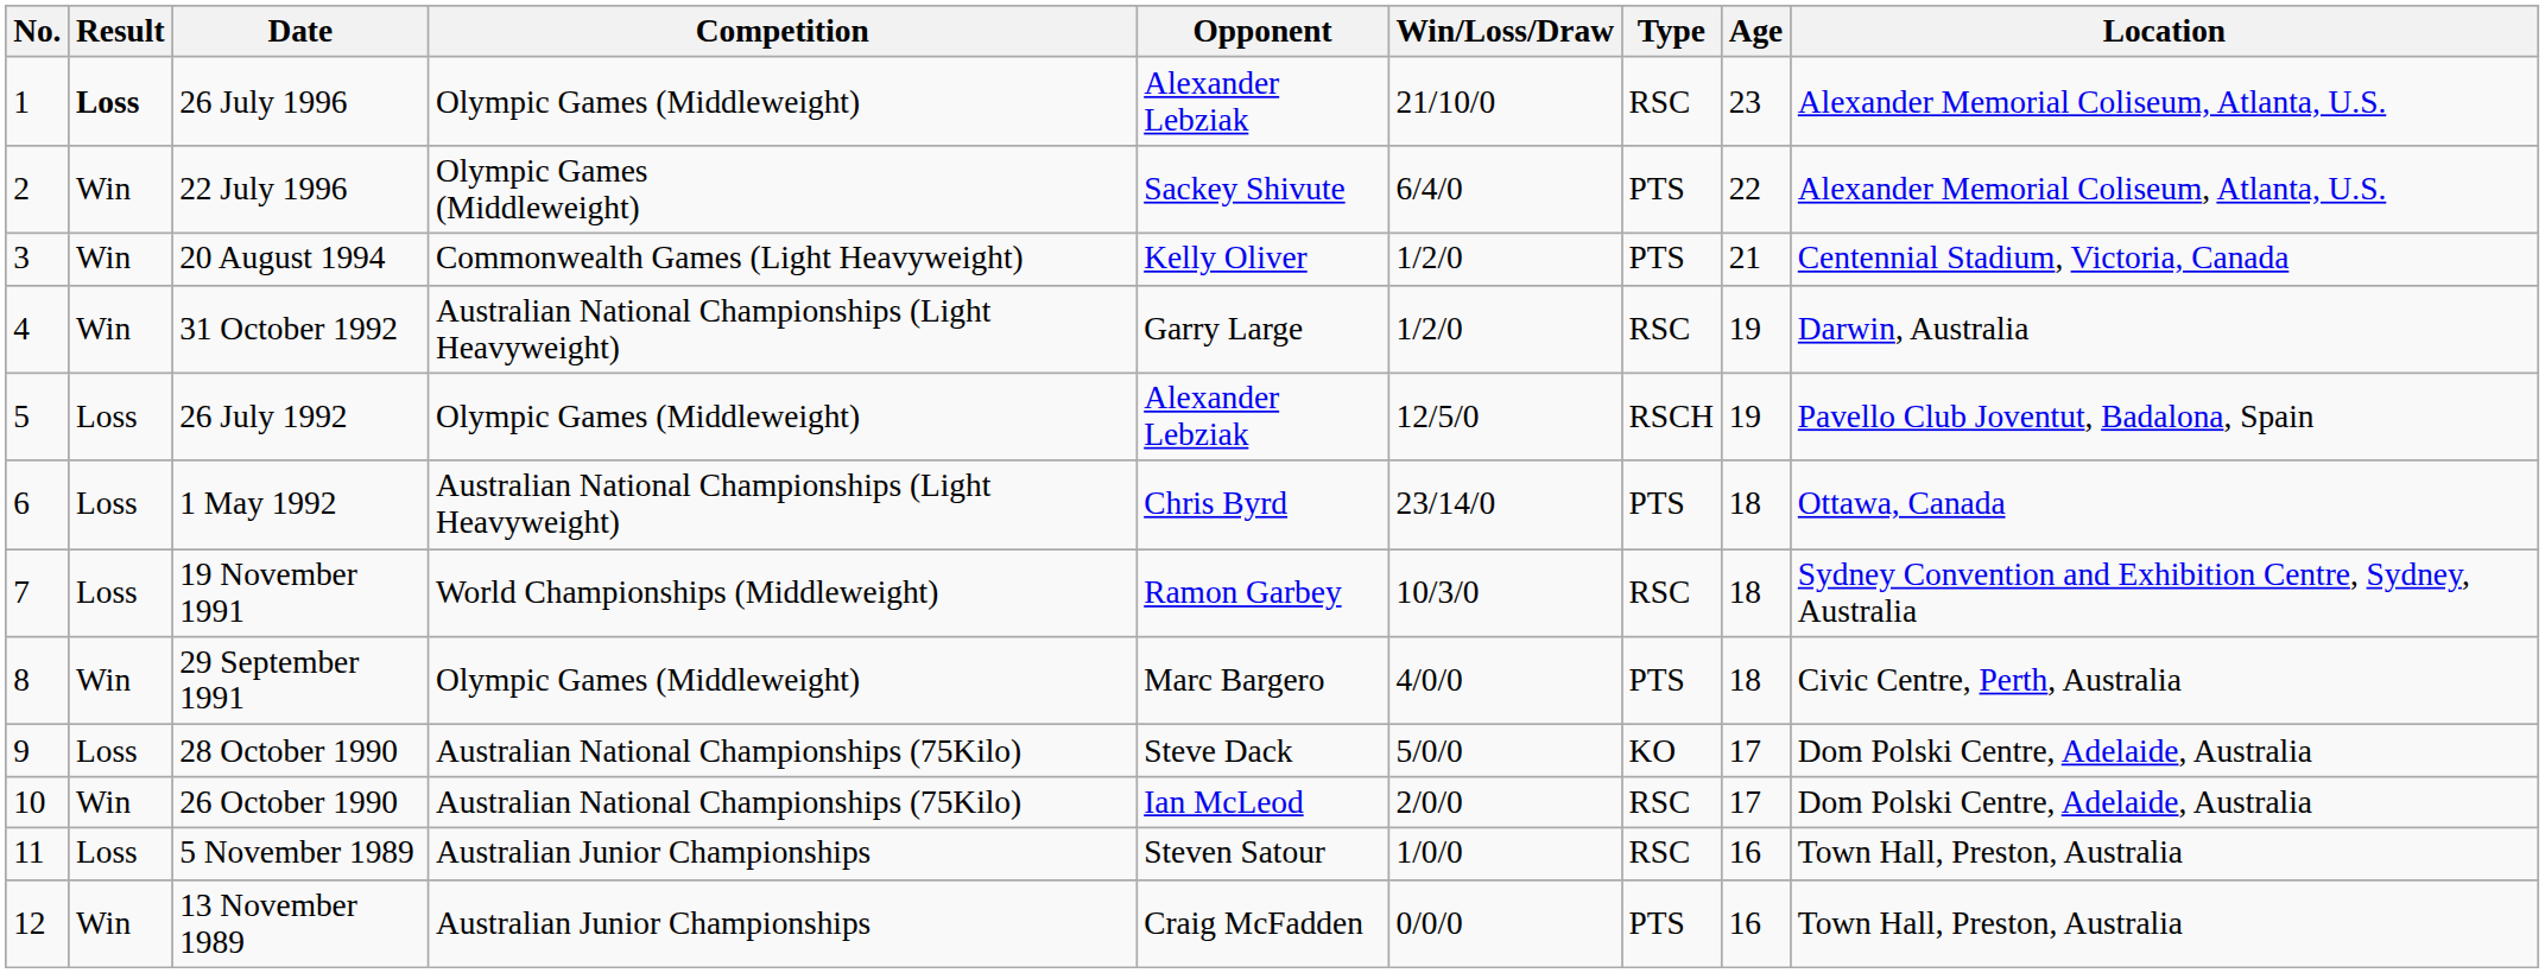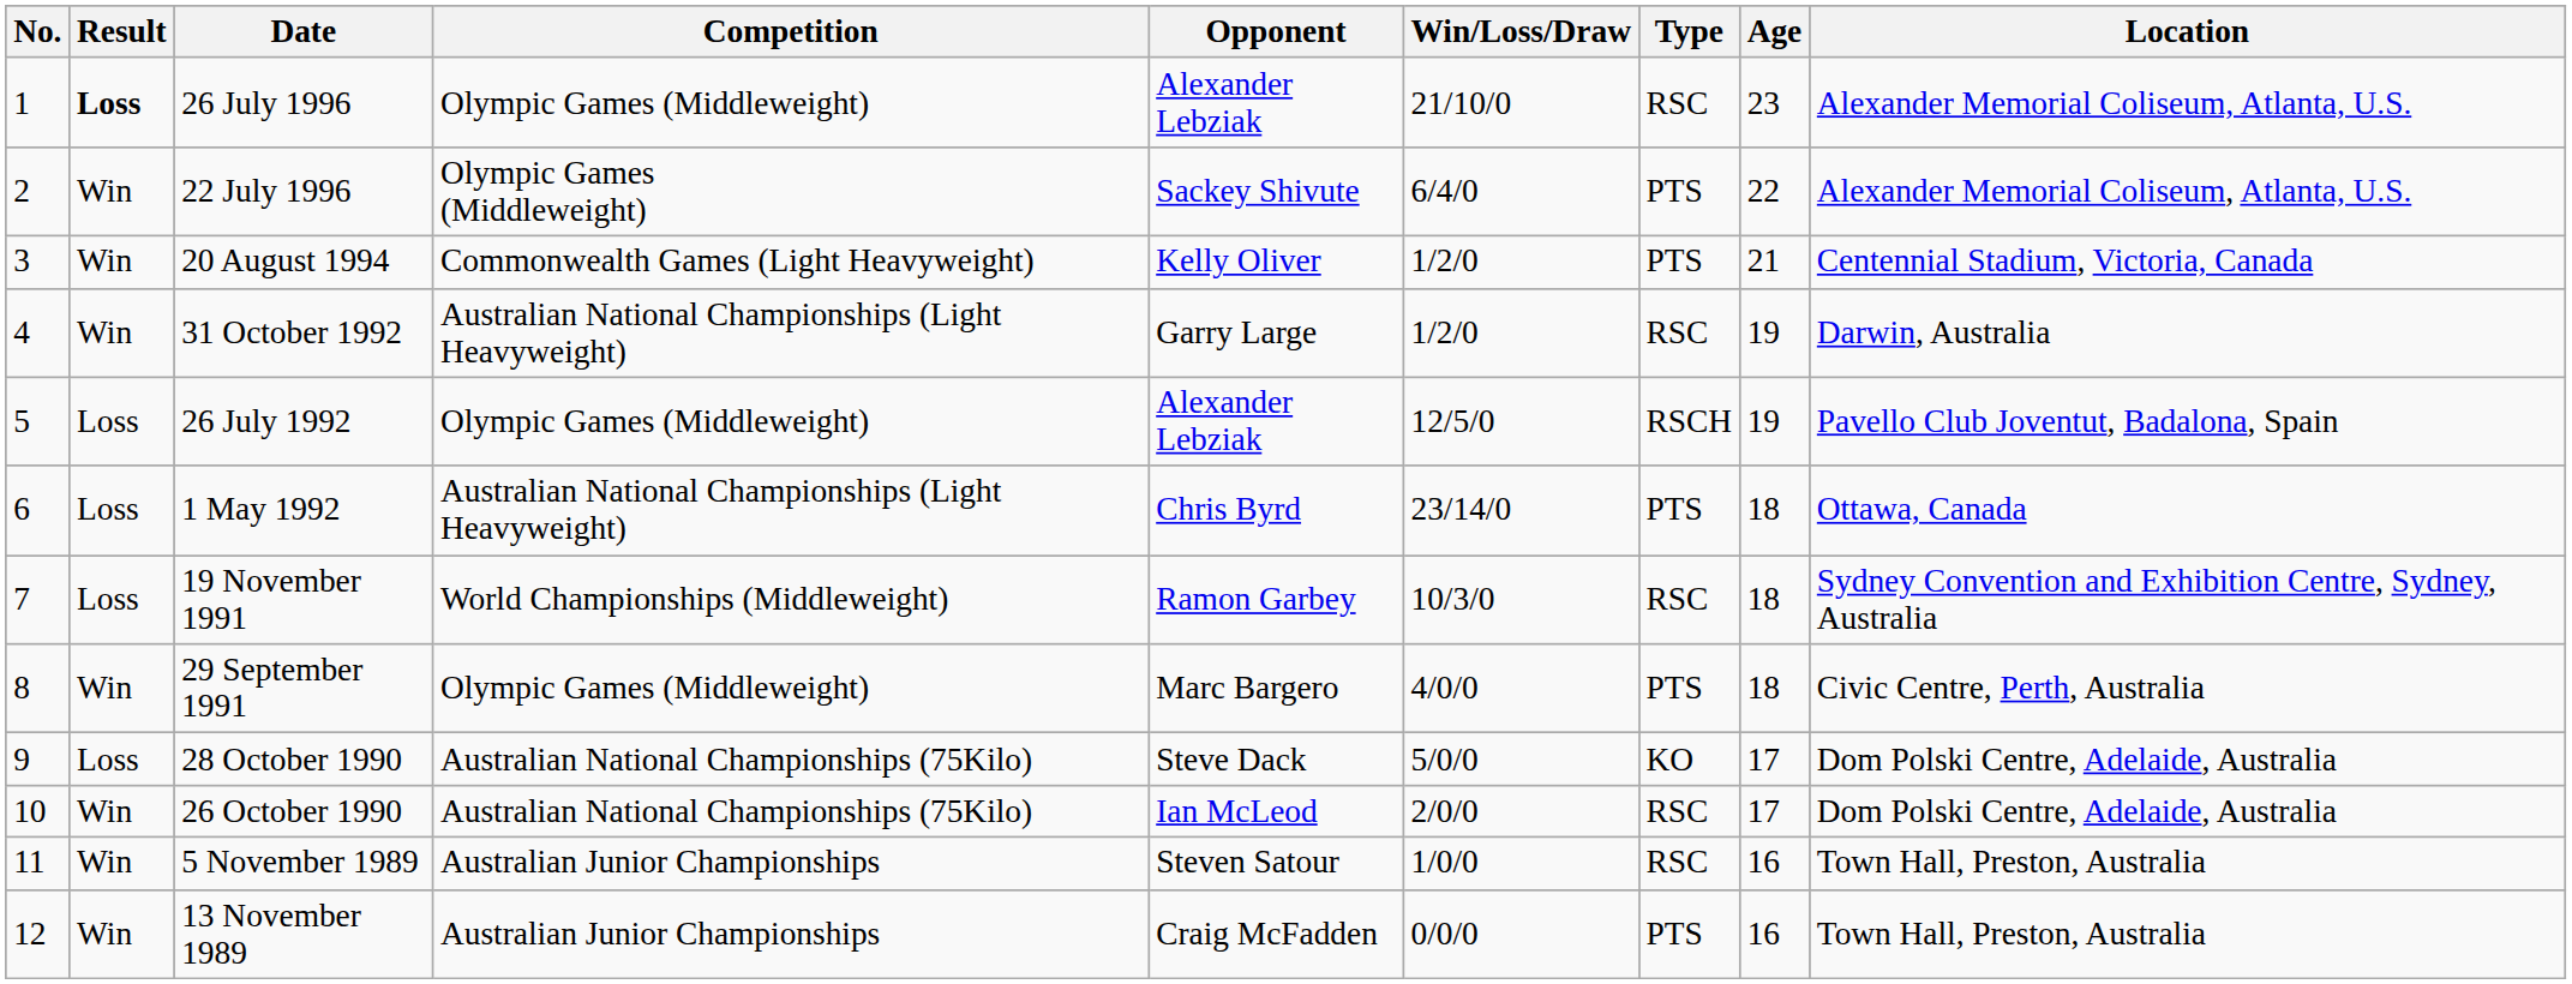 <table class="wikitable">
 <tr>
 <th>No.</th>
 <th>Result</th>
 <th>Date</th>
 <th>Competition</th>
 <th>Opponent</th>
 <th>Win/Loss/Draw</th>
 <th>Type</th>
 <th>Age</th>
 <th>Location</th>
 </tr>
 <tr>
 <td>1</td>
 <td><strong>Loss</strong></td>
 <td>26 July 1996</td>
 <td>Olympic Games (Middleweight)</td>
 <td><a href='#'>Alexander Lebziak</a></td>
 <td>21/10/0</td>
 <td>RSC</td>
 <td>23</td>
 <td><a href='#'>Alexander Memorial Coliseum, Atlanta, U.S.</a></td>
 </tr>
 <tr>
 <td>2</td>
 <td>Win</td>
 <td>22 July 1996</td>
 <td>Olympic Games<br>(Middleweight)</td>
 <td><a href='#'>Sackey Shivute</a></td>
 <td>6/4/0</td>
 <td>PTS</td>
 <td>22</td>
 <td><a href='#'>Alexander Memorial Coliseum</a>, <a href='#'>Atlanta, U.S.</a></td>
 </tr>
 <tr>
 <td>3</td>
 <td>Win</td>
 <td>20 August 1994</td>
 <td>Commonwealth Games (Light Heavyweight)</td>
 <td><a href='#'>Kelly Oliver</a></td>
 <td>1/2/0</td>
 <td>PTS</td>
 <td>21</td>
 <td><a href='#'>Centennial Stadium</a>, <a href='#'>Victoria, Canada</a></td>
 </tr>
 <tr>
 <td>4</td>
 <td>Win</td>
 <td>31 October 1992</td>
 <td>Australian National Championships (Light Heavyweight)</td>
 <td>Garry Large</td>
 <td>1/2/0</td>
 <td>RSC</td>
 <td>19</td>
 <td><a href='#'>Darwin</a>, Australia</td>
 </tr>
 <tr>
 <td>5</td>
 <td>Loss</td>
 <td>26 July 1992</td>
 <td>Olympic Games (Middleweight)</td>
 <td><a href='#'>Alexander Lebziak</a></td>
 <td>12/5/0</td>
 <td>RSCH</td>
 <td>19</td>
 <td><a href='#'>Pavello Club Joventut</a>, <a href='#'>Badalona</a>, Spain</td>
 </tr>
 <tr>
 <td>6</td>
 <td>Loss</td>
 <td>1 May 1992</td>
 <td>Australian National Championships (Light Heavyweight)</td>
 <td><a href='#'>Chris Byrd</a></td>
 <td>23/14/0</td>
 <td>PTS</td>
 <td>18</td>
 <td><a href='#'>Ottawa, Canada</a></td>
 </tr>
 <tr>
 <td>7</td>
 <td>Loss</td>
 <td>19 November 1991</td>
 <td>World Championships (Middleweight)</td>
 <td><a href='#'>Ramon Garbey</a></td>
 <td>10/3/0</td>
 <td>RSC</td>
 <td>18</td>
 <td><a href='#'>Sydney Convention and Exhibition Centre</a>, <a href='#'>Sydney</a>, Australia</td>
 </tr>
 <tr>
 <td>8</td>
 <td>Win</td>
 <td>29 September 1991</td>
 <td>Olympic Games (Middleweight)</td>
 <td>Marc Bargero</td>
 <td>4/0/0</td>
 <td>PTS</td>
 <td>18</td>
 <td>Civic Centre, <a href='#'>Perth</a>, Australia</td>
 </tr>
 <tr>
 <td>9</td>
 <td>Loss</td>
 <td>28 October 1990</td>
 <td>Australian National Championships (75Kilo)</td>
 <td>Steve Dack</td>
 <td>5/0/0</td>
 <td>KO</td>
 <td>17</td>
 <td>Dom Polski Centre, <a href='#'>Adelaide</a>, Australia</td>
 </tr>
 <tr>
 <td>10</td>
 <td>Win</td>
 <td>26 October 1990</td>
 <td>Australian National Championships (75Kilo)</td>
 <td><a href='#'>Ian McLeod</a></td>
 <td>2/0/0</td>
 <td>RSC</td>
 <td>17</td>
 <td>Dom Polski Centre, <a href='#'>Adelaide</a>, Australia</td>
 </tr>
 <tr>
 <td>11</td>
-<td>Loss</td>
+<td>Win</td>
 <td>5 November 1989</td>
 <td>Australian Junior Championships</td>
 <td>Steven Satour</td>
 <td>1/0/0</td>
 <td>RSC</td>
 <td>16</td>
 <td>Town Hall, Preston, Australia</td>
 </tr>
 <tr>
 <td>12</td>
 <td>Win</td>
 <td>13 November 1989</td>
 <td>Australian Junior Championships</td>
 <td>Craig McFadden</td>
 <td>0/0/0</td>
 <td>PTS</td>
 <td>16</td>
 <td>Town Hall, Preston, Australia</td>
 </tr>
 </table>
